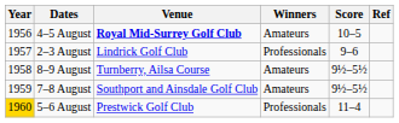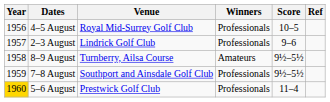 <table class="wikitable" style="text-align: center">
 <tr>
 <th>Year</th>
 <th>Dates</th>
 <th>Venue</th>
 <th>Winners</th>
 <th>Score</th>
 <th>Ref</th>
 </tr>
 <tr>
 <td>1956</td>
 <td>4–5 August</td>
-<td align="left"><strong><a href='#'>Royal Mid-Surrey Golf Club</a></strong></td>
-<td align="left">Amateurs</td>
+<td align="left"><a href='#'>Royal Mid-Surrey Golf Club</a></td>
+<td align="left">Professionals</td>
 <td>10–5</td>
 <td></td>
 </tr>
 <tr>
 <td>1957</td>
 <td>2–3 August</td>
 <td align="left"><a href='#'>Lindrick Golf Club</a></td>
 <td align="left">Professionals</td>
 <td>9–6</td>
 <td></td>
 </tr>
 <tr>
 <td>1958</td>
 <td>8–9 August</td>
 <td align="left"><a href='#'>Turnberry, Ailsa Course</a></td>
 <td align="left">Amateurs</td>
 <td>9½–5½</td>
 <td></td>
 </tr>
 <tr>
 <td>1959</td>
 <td>7–8 August</td>
 <td align="left"><a href='#'>Southport and Ainsdale Golf Club</a></td>
-<td align="left">Amateurs</td>
+<td align="left">Professionals</td>
 <td>9½–5½</td>
 <td></td>
 </tr>
 <tr>
 <td style="background: gold;">1960</td>
 <td>5–6 August</td>
 <td align="left"><a href='#'>Prestwick Golf Club</a></td>
 <td align="left">Professionals</td>
 <td>11–4</td>
 <td></td>
 </tr>
 </table>
